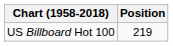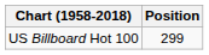 <table class="wikitable plainrowheaders">
 <tr>
 <th>Chart (1958-2018)</th>
 <th>Position</th>
 </tr>
 <tr>
 <td>US <em>Billboard</em> Hot 100</td>
-<td style="text-align:center;">219</td>
+<td style="text-align:center;">299</td>
 </tr>
 </table>
